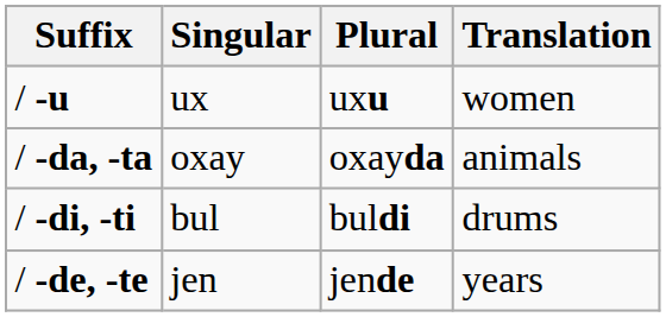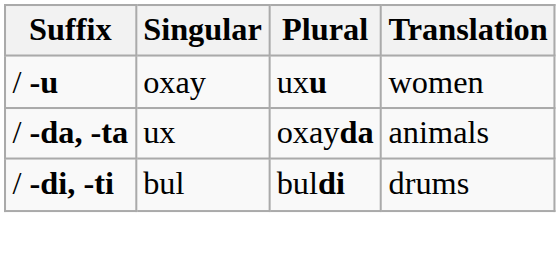 <table class="wikitable">
 <tr>
 <th>Suffix</th>
 <th>Singular</th>
 <th>Plural</th>
 <th>Translation</th>
 </tr>
 <tr>
 <td>/ <strong>-u</strong></td>
-<td>ux</td>
+<td>oxay</td>
 <td>ux<strong>u</strong></td>
 <td>women</td>
 </tr>
 <tr>
 <td>/ <strong>-da, -ta</strong></td>
-<td>oxay</td>
+<td>ux</td>
 <td>oxay<strong>da</strong></td>
 <td>animals</td>
 </tr>
 <tr>
 <td>/ <strong>-di, -ti</strong></td>
 <td>bul</td>
 <td>bul<strong>di</strong></td>
 <td>drums</td>
 </tr>
-<tr>
-<td>/ <strong>-de, -te</strong></td>
-<td>jen</td>
-<td>jen<strong>de</strong></td>
-<td>years</td>
-</tr>
 </table>
